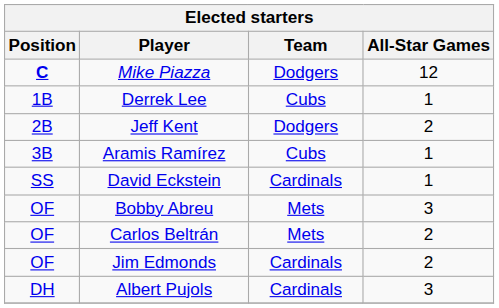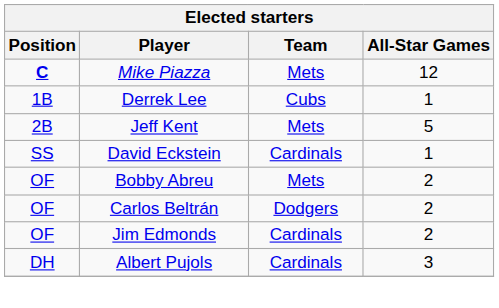 <table class="wikitable" style="font-size: 100%; text-align:right;">
 <tr>
 <th colspan="4">Elected starters</th>
 </tr>
 <tr>
 <th>Position</th>
 <th width="150">Player</th>
 <th width="100">Team</th>
 <th>All-Star Games</th>
 </tr>
 <tr>
 <td align="center"><strong><a href='#'>C</a></strong></td>
 <td align="center"><em><a href='#'>Mike Piazza</a></em></td>
-<td align="center"><a href='#'>Dodgers</a></td>
+<td align="center"><a href='#'>Mets</a></td>
 <td align="center">12</td>
 </tr>
 <tr>
 <td align="center"><a href='#'>1B</a></td>
 <td align="center"><a href='#'>Derrek Lee</a></td>
 <td align="center"><a href='#'>Cubs</a></td>
 <td align="center">1</td>
 </tr>
 <tr>
 <td align="center"><a href='#'>2B</a></td>
 <td align="center"><a href='#'>Jeff Kent</a></td>
-<td align="center"><a href='#'>Dodgers</a></td>
-<td align="center">2</td>
-</tr>
-<tr>
-<td align="center"><a href='#'>3B</a></td>
-<td align="center"><a href='#'>Aramis Ramírez</a></td>
-<td align="center"><a href='#'>Cubs</a></td>
-<td align="center">1</td>
+<td align="center"><a href='#'>Mets</a></td>
+<td align="center">5</td>
 </tr>
 <tr>
 <td align="center"><a href='#'>SS</a></td>
 <td align="center"><a href='#'>David Eckstein</a></td>
 <td align="center"><a href='#'>Cardinals</a></td>
 <td align="center">1</td>
 </tr>
 <tr>
 <td align="center"><a href='#'>OF</a></td>
 <td align="center"><a href='#'>Bobby Abreu</a></td>
 <td align="center"><a href='#'>Mets</a></td>
-<td align="center">3</td>
+<td align="center">2</td>
 </tr>
 <tr>
 <td align="center"><a href='#'>OF</a></td>
 <td align="center"><a href='#'>Carlos Beltrán</a></td>
-<td align="center"><a href='#'>Mets</a></td>
+<td align="center"><a href='#'>Dodgers</a></td>
 <td align="center">2</td>
 </tr>
 <tr>
 <td align="center"><a href='#'>OF</a></td>
 <td align="center"><a href='#'>Jim Edmonds</a></td>
 <td align="center"><a href='#'>Cardinals</a></td>
 <td align="center">2</td>
 </tr>
 <tr>
 <td align="center"><a href='#'>DH</a></td>
 <td align="center"><a href='#'>Albert Pujols</a></td>
 <td align="center"><a href='#'>Cardinals</a></td>
 <td align="center">3</td>
 </tr>
 <tr>
 </tr>
 </table>
